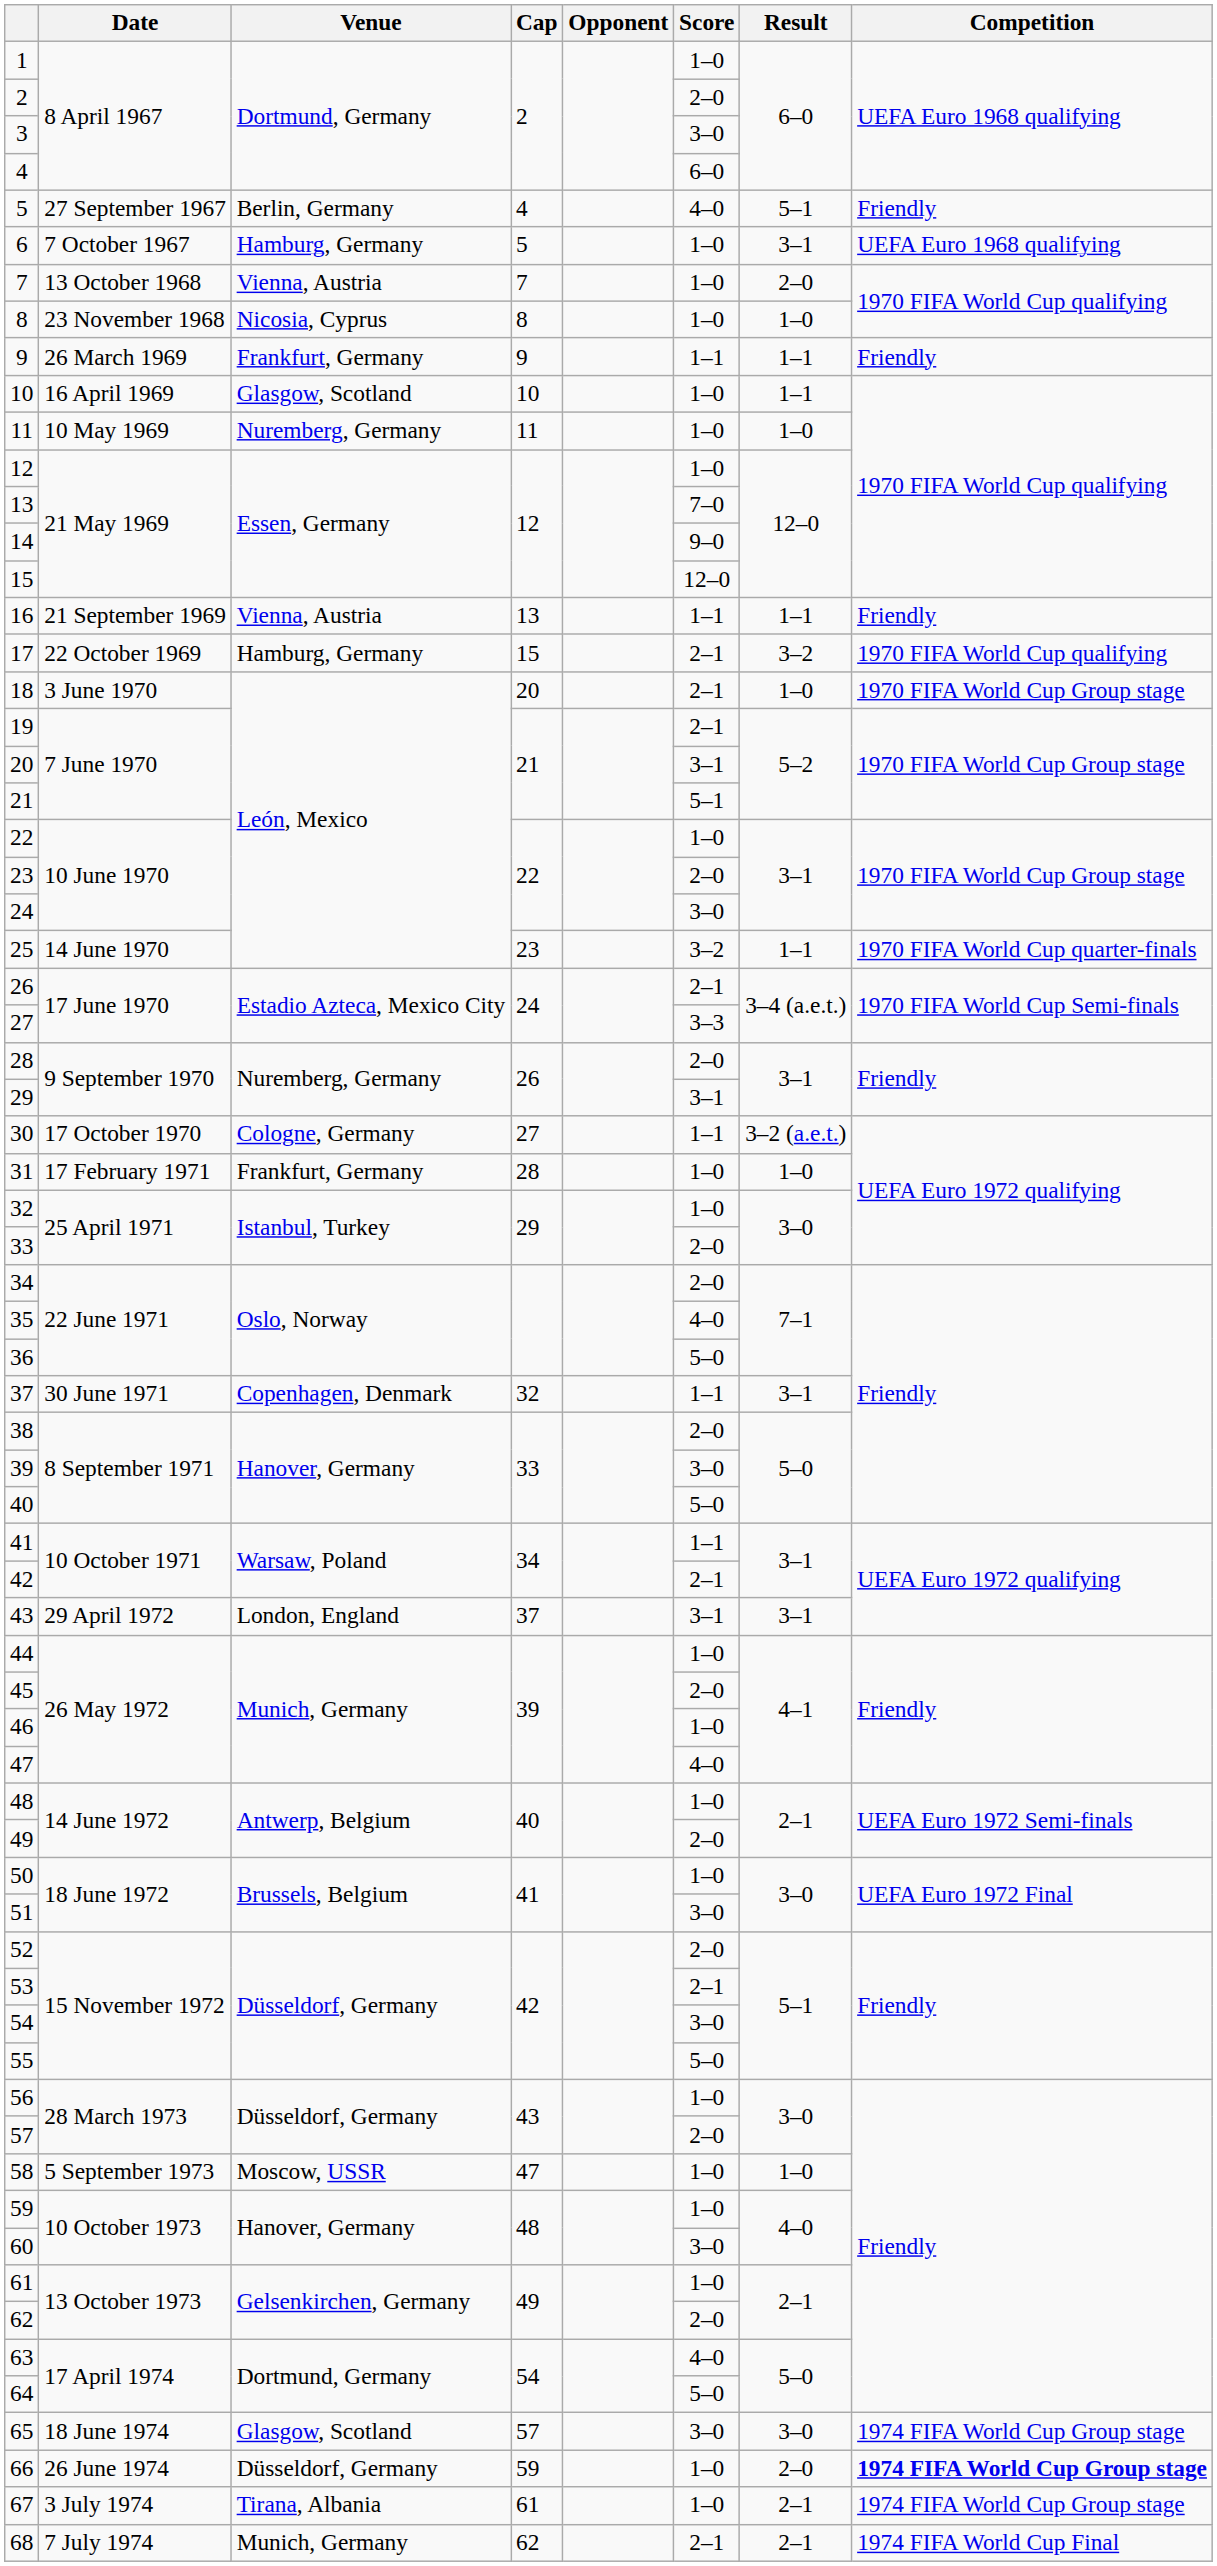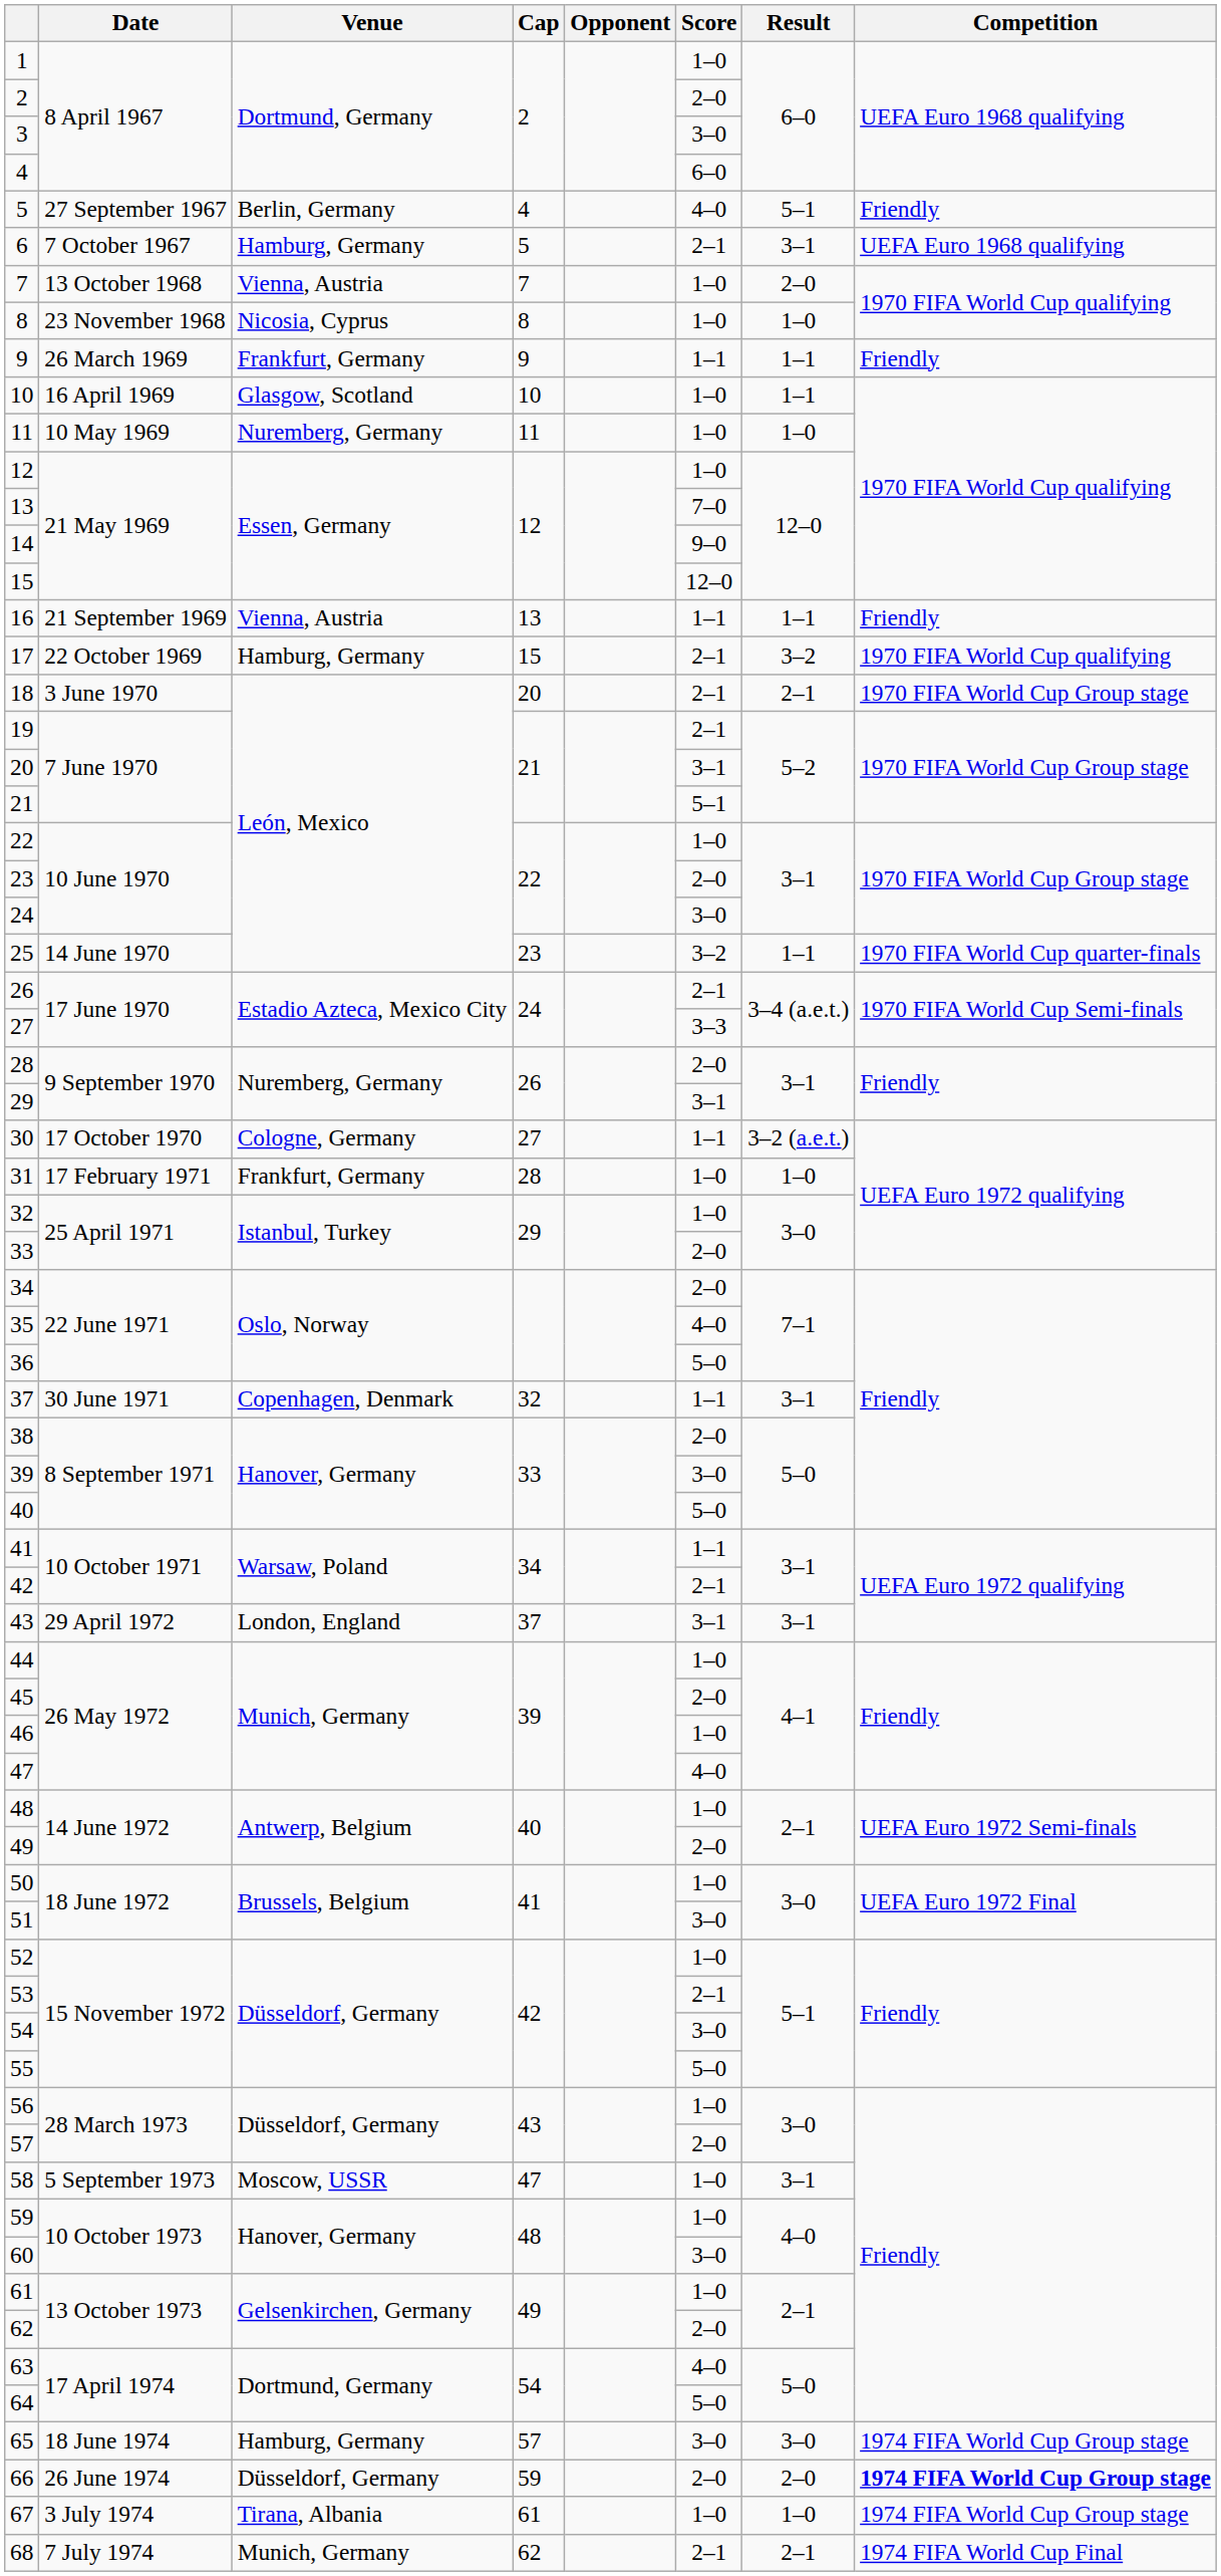 <table class="wikitable sortable" style=>
 <tr>
 <th class=unsortable></th>
 <th class=unsortable>Date</th>
 <th class=unsortable>Venue</th>
 <th class="unsortable">Cap</th>
 <th>Opponent</th>
 <th class=unsortable>Score</th>
 <th class=unsortable>Result</th>
 <th class=unsortable>Competition</th>
 </tr>
 <tr>
 <td align=center>1</td>
 <td rowspan="4">8 April 1967</td>
 <td rowspan="4"><a href='#'>Dortmund</a>, Germany</td>
 <td rowspan="4">2</td>
 <td rowspan="4"></td>
 <td align=center>1–0</td>
 <td align=center rowspan="4">6–0</td>
 <td rowspan="4"><a href='#'>UEFA Euro 1968 qualifying</a></td>
 </tr>
 <tr>
 <td align=center>2</td>
 <td align=center>2–0</td>
 </tr>
 <tr>
 <td align=center>3</td>
 <td align=center>3–0</td>
 </tr>
 <tr>
 <td align=center>4</td>
 <td align=center>6–0</td>
 </tr>
 <tr>
 <td align=center>5</td>
 <td>27 September 1967</td>
 <td>Berlin, Germany</td>
 <td>4</td>
 <td></td>
 <td align=center>4–0</td>
 <td align=center>5–1</td>
 <td><a href='#'>Friendly</a></td>
 </tr>
 <tr>
 <td align=center>6</td>
 <td>7 October 1967</td>
 <td><a href='#'>Hamburg</a>, Germany</td>
 <td>5</td>
 <td></td>
-<td align=center>1–0</td>
+<td align=center>2–1</td>
 <td align=center>3–1</td>
 <td><a href='#'>UEFA Euro 1968 qualifying</a></td>
 </tr>
 <tr>
 <td align=center>7</td>
 <td>13 October 1968</td>
 <td><a href='#'>Vienna</a>, Austria</td>
 <td>7</td>
 <td></td>
 <td align=center>1–0</td>
 <td align=center>2–0</td>
 <td rowspan="2"><a href='#'>1970 FIFA World Cup qualifying</a></td>
 </tr>
 <tr>
 <td align=center>8</td>
 <td>23 November 1968</td>
 <td><a href='#'>Nicosia</a>, Cyprus</td>
 <td>8</td>
 <td></td>
 <td align=center>1–0</td>
 <td align=center>1–0</td>
 </tr>
 <tr>
 <td align=center>9</td>
 <td>26 March 1969</td>
 <td><a href='#'>Frankfurt</a>, Germany</td>
 <td>9</td>
 <td></td>
 <td align=center>1–1</td>
 <td align=center>1–1</td>
 <td><a href='#'>Friendly</a></td>
 </tr>
 <tr>
 <td align=center>10</td>
 <td>16 April 1969</td>
 <td><a href='#'>Glasgow</a>, Scotland</td>
 <td>10</td>
 <td></td>
 <td align=center>1–0</td>
 <td align=center>1–1</td>
 <td rowspan="6"><a href='#'>1970 FIFA World Cup qualifying</a></td>
 </tr>
 <tr>
 <td align=center>11</td>
 <td>10 May 1969</td>
 <td><a href='#'>Nuremberg</a>, Germany</td>
 <td>11</td>
 <td></td>
 <td align=center>1–0</td>
 <td align=center>1–0</td>
 </tr>
 <tr>
 <td align=center>12</td>
 <td rowspan="4">21 May 1969</td>
 <td rowspan="4"><a href='#'>Essen</a>, Germany</td>
 <td rowspan="4">12</td>
 <td rowspan="4"></td>
 <td align=center>1–0</td>
 <td align=center rowspan="4">12–0</td>
 </tr>
 <tr>
 <td align=center>13</td>
 <td align=center>7–0</td>
 </tr>
 <tr>
 <td align=center>14</td>
 <td align=center>9–0</td>
 </tr>
 <tr>
 <td align=center>15</td>
 <td align=center>12–0</td>
 </tr>
 <tr>
 <td align=center>16</td>
 <td>21 September 1969</td>
 <td><a href='#'>Vienna</a>, Austria</td>
 <td>13</td>
 <td></td>
 <td align=center>1–1</td>
 <td align=center>1–1</td>
 <td><a href='#'>Friendly</a></td>
 </tr>
 <tr>
 <td align=center>17</td>
 <td>22 October 1969</td>
 <td>Hamburg, Germany</td>
 <td>15</td>
 <td></td>
 <td align=center>2–1</td>
 <td align=center>3–2</td>
 <td><a href='#'>1970 FIFA World Cup qualifying</a></td>
 </tr>
 <tr>
 <td align=center>18</td>
 <td>3 June 1970</td>
 <td rowspan="8"><a href='#'>León</a>, Mexico</td>
 <td>20</td>
 <td></td>
 <td align=center>2–1</td>
-<td align=center>1–0</td>
+<td align=center>2–1</td>
 <td><a href='#'>1970 FIFA World Cup Group stage</a></td>
 </tr>
 <tr>
 <td align=center>19</td>
 <td rowspan="3">7 June 1970</td>
 <td rowspan="3">21</td>
 <td rowspan="3"></td>
 <td align=center>2–1</td>
 <td align=center rowspan="3">5–2</td>
 <td rowspan="3"><a href='#'>1970 FIFA World Cup Group stage</a></td>
 </tr>
 <tr>
 <td align=center>20</td>
 <td align=center>3–1</td>
 </tr>
 <tr>
 <td align=center>21</td>
 <td align=center>5–1</td>
 </tr>
 <tr>
 <td align=center>22</td>
 <td rowspan="3">10 June 1970</td>
 <td rowspan="3">22</td>
 <td rowspan="3"></td>
 <td align=center>1–0</td>
 <td align=center rowspan="3">3–1</td>
 <td rowspan="3"><a href='#'>1970 FIFA World Cup Group stage</a></td>
 </tr>
 <tr>
 <td align=center>23</td>
 <td align=center>2–0</td>
 </tr>
 <tr>
 <td align=center>24</td>
 <td align=center>3–0</td>
 </tr>
 <tr>
 <td align=center>25</td>
 <td>14 June 1970</td>
 <td>23</td>
 <td></td>
 <td align=center>3–2</td>
 <td align=center>1–1</td>
 <td><a href='#'>1970 FIFA World Cup quarter-finals</a></td>
 </tr>
 <tr>
 <td align=center>26</td>
 <td rowspan="2">17 June 1970</td>
 <td rowspan="2"><a href='#'>Estadio Azteca</a>, Mexico City</td>
 <td rowspan="2">24</td>
 <td rowspan="2"></td>
 <td align=center>2–1</td>
 <td align=center rowspan="2">3–4 (a.e.t.)</td>
 <td rowspan="2"><a href='#'>1970 FIFA World Cup Semi-finals</a></td>
 </tr>
 <tr>
 <td align=center>27</td>
 <td align=center>3–3</td>
 </tr>
 <tr>
 <td align=center>28</td>
 <td rowspan="2">9 September 1970</td>
 <td rowspan="2">Nuremberg, Germany</td>
 <td rowspan="2">26</td>
 <td rowspan="2"></td>
 <td align=center>2–0</td>
 <td align=center rowspan="2">3–1</td>
 <td rowspan="2"><a href='#'>Friendly</a></td>
 </tr>
 <tr>
 <td align=center>29</td>
 <td align=center>3–1</td>
 </tr>
 <tr>
 <td align=center>30</td>
 <td>17 October 1970</td>
 <td><a href='#'>Cologne</a>, Germany</td>
 <td>27</td>
 <td></td>
 <td align=center>1–1</td>
 <td align=center>3–2 (<a href='#'>a.e.t.</a>)</td>
 <td rowspan="4"><a href='#'>UEFA Euro 1972 qualifying</a></td>
 </tr>
 <tr>
 <td align=center>31</td>
 <td>17 February 1971</td>
 <td>Frankfurt, Germany</td>
 <td>28</td>
 <td></td>
 <td align=center>1–0</td>
 <td align=center>1–0</td>
 </tr>
 <tr>
 <td align=center>32</td>
 <td rowspan="2">25 April 1971</td>
 <td rowspan="2"><a href='#'>Istanbul</a>, Turkey</td>
 <td rowspan="2">29</td>
 <td rowspan="2"></td>
 <td align=center>1–0</td>
 <td align=center rowspan="2">3–0</td>
 </tr>
 <tr>
 <td align=center>33</td>
 <td align=center>2–0</td>
 </tr>
 <tr>
 <td align=center>34</td>
 <td rowspan="3">22 June 1971</td>
 <td rowspan="3"><a href='#'>Oslo</a>, Norway</td>
 <td rowspan="3"></td>
 <td rowspan="3"></td>
 <td align=center>2–0</td>
 <td align=center rowspan="3">7–1</td>
 <td rowspan="7"><a href='#'>Friendly</a></td>
 </tr>
 <tr>
 <td align=center>35</td>
 <td align=center>4–0</td>
 </tr>
 <tr>
 <td align=center>36</td>
 <td align=center>5–0</td>
 </tr>
 <tr>
 <td align=center>37</td>
 <td>30 June 1971</td>
 <td><a href='#'>Copenhagen</a>, Denmark</td>
 <td>32</td>
 <td></td>
 <td align=center>1–1</td>
 <td align=center>3–1</td>
 </tr>
 <tr>
 <td align=center>38</td>
 <td rowspan="3">8 September 1971</td>
 <td rowspan="3"><a href='#'>Hanover</a>, Germany</td>
 <td rowspan="3">33</td>
 <td rowspan="3"></td>
 <td align=center>2–0</td>
 <td align=center rowspan="3">5–0</td>
 </tr>
 <tr>
 <td align=center>39</td>
 <td align=center>3–0</td>
 </tr>
 <tr>
 <td align=center>40</td>
 <td align=center>5–0</td>
 </tr>
 <tr>
 <td align=center>41</td>
 <td rowspan="2">10 October 1971</td>
 <td rowspan="2"><a href='#'>Warsaw</a>, Poland</td>
 <td rowspan="2">34</td>
 <td rowspan="2"></td>
 <td align=center>1–1</td>
 <td align=center rowspan="2">3–1</td>
 <td rowspan="3"><a href='#'>UEFA Euro 1972 qualifying</a></td>
 </tr>
 <tr>
 <td align=center>42</td>
 <td align=center>2–1</td>
 </tr>
 <tr>
 <td align=center>43</td>
 <td>29 April 1972</td>
 <td>London, England</td>
 <td>37</td>
 <td></td>
 <td align=center>3–1</td>
 <td align=center>3–1</td>
 </tr>
 <tr>
 <td align=center>44</td>
 <td rowspan="4">26 May 1972</td>
 <td rowspan="4"><a href='#'>Munich</a>, Germany</td>
 <td rowspan="4">39</td>
 <td rowspan="4"></td>
 <td align=center>1–0</td>
 <td align=center rowspan="4">4–1</td>
 <td rowspan="4"><a href='#'>Friendly</a></td>
 </tr>
 <tr>
 <td align=center>45</td>
 <td align=center>2–0</td>
 </tr>
 <tr>
 <td align=center>46</td>
 <td align=center>1–0</td>
 </tr>
 <tr>
 <td align=center>47</td>
 <td align=center>4–0</td>
 </tr>
 <tr>
 <td align=center>48</td>
 <td rowspan="2">14 June 1972</td>
 <td rowspan="2"><a href='#'>Antwerp</a>, Belgium</td>
 <td rowspan="2">40</td>
 <td rowspan="2"></td>
 <td align=center>1–0</td>
 <td align=center rowspan="2">2–1</td>
 <td rowspan=2><a href='#'>UEFA Euro 1972 Semi-finals</a></td>
 </tr>
 <tr>
 <td align=center>49</td>
 <td align=center>2–0</td>
 </tr>
 <tr>
 <td align=center>50</td>
 <td rowspan="2">18 June 1972</td>
 <td rowspan="2"><a href='#'>Brussels</a>, Belgium</td>
 <td rowspan="2">41</td>
 <td rowspan="2"></td>
 <td align=center>1–0</td>
 <td align=center rowspan="2">3–0</td>
 <td rowspan="2"><a href='#'>UEFA Euro 1972 Final</a></td>
 </tr>
 <tr>
 <td align=center>51</td>
 <td align=center>3–0</td>
 </tr>
 <tr>
 <td align=center>52</td>
 <td rowspan="4">15 November 1972</td>
 <td rowspan="4"><a href='#'>Düsseldorf</a>, Germany</td>
 <td rowspan="4">42</td>
 <td rowspan="4"></td>
-<td align=center>2–0</td>
+<td align=center>1–0</td>
 <td align=center rowspan="4">5–1</td>
 <td rowspan="4"><a href='#'>Friendly</a></td>
 </tr>
 <tr>
 <td align=center>53</td>
 <td align=center>2–1</td>
 </tr>
 <tr>
 <td align=center>54</td>
 <td align=center>3–0</td>
 </tr>
 <tr>
 <td align=center>55</td>
 <td align=center>5–0</td>
 </tr>
 <tr>
 <td align=center>56</td>
 <td rowspan="2">28 March 1973</td>
 <td rowspan="2">Düsseldorf, Germany</td>
 <td rowspan="2">43</td>
 <td rowspan="2"></td>
 <td align=center>1–0</td>
 <td align=center rowspan="2">3–0</td>
 <td rowspan="9"><a href='#'>Friendly</a></td>
 </tr>
 <tr>
 <td align=center>57</td>
 <td align=center>2–0</td>
 </tr>
 <tr>
 <td align=center>58</td>
 <td>5 September 1973</td>
 <td>Moscow, <a href='#'>USSR</a></td>
 <td>47</td>
 <td></td>
 <td align=center>1–0</td>
-<td align=center>1–0</td>
+<td align=center>3–1</td>
 </tr>
 <tr>
 <td align=center>59</td>
 <td rowspan="2">10 October 1973</td>
 <td rowspan="2">Hanover, Germany</td>
 <td rowspan="2">48</td>
 <td rowspan="2"></td>
 <td align=center>1–0</td>
 <td align=center rowspan="2">4–0</td>
 </tr>
 <tr>
 <td align=center>60</td>
 <td align=center>3–0</td>
 </tr>
 <tr>
 <td align=center>61</td>
 <td rowspan="2">13 October 1973</td>
 <td rowspan="2"><a href='#'>Gelsenkirchen</a>, Germany</td>
 <td rowspan="2">49</td>
 <td rowspan="2"></td>
 <td align=center>1–0</td>
 <td align=center rowspan="2">2–1</td>
 </tr>
 <tr>
 <td align=center>62</td>
 <td align=center>2–0</td>
 </tr>
 <tr>
 <td align=center>63</td>
 <td rowspan="2">17 April 1974</td>
 <td rowspan="2">Dortmund, Germany</td>
 <td rowspan="2">54</td>
 <td rowspan="2"></td>
 <td align=center>4–0</td>
 <td align=center rowspan="2">5–0</td>
 </tr>
 <tr>
 <td align=center>64</td>
 <td align=center>5–0</td>
 </tr>
 <tr>
 <td align=center>65</td>
 <td>18 June 1974</td>
-<td><a href='#'>Glasgow</a>, Scotland</td>
+<td>Hamburg, Germany</td>
 <td>57</td>
 <td></td>
 <td align=center>3–0</td>
 <td align=center>3–0</td>
 <td><a href='#'>1974 FIFA World Cup Group stage</a></td>
 </tr>
 <tr>
 <td align=center>66</td>
 <td>26 June 1974</td>
 <td>Düsseldorf, Germany</td>
 <td>59</td>
 <td></td>
-<td align=center>1–0</td>
+<td align=center>2–0</td>
 <td align=center>2–0</td>
 <td><strong><a href='#'>1974 FIFA World Cup Group stage</a></strong></td>
 </tr>
 <tr>
 <td align=center>67</td>
 <td>3 July 1974</td>
 <td><a href='#'>Tirana</a>, Albania</td>
 <td>61</td>
 <td></td>
 <td align=center>1–0</td>
-<td align=center>2–1</td>
+<td align=center>1–0</td>
 <td><a href='#'>1974 FIFA World Cup Group stage</a></td>
 </tr>
 <tr>
 <td align=center>68</td>
 <td>7 July 1974</td>
 <td>Munich, Germany</td>
 <td>62</td>
 <td></td>
 <td align=center>2–1</td>
 <td align=center>2–1</td>
 <td><a href='#'>1974 FIFA World Cup Final</a></td>
 </tr>
 </table>
